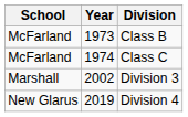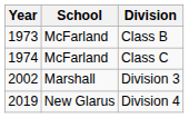 <table class="wikitable">
 <tr>
+<th>Year</th>
 <th>School</th>
-<th>Year</th>
 <th>Division</th>
 </tr>
 <tr>
+<td>1973</td>
 <td>McFarland</td>
-<td>1973</td>
 <td>Class B</td>
 </tr>
 <tr>
+<td>1974</td>
 <td>McFarland</td>
-<td>1974</td>
 <td>Class C</td>
 </tr>
 <tr>
+<td>2002</td>
 <td>Marshall</td>
-<td>2002</td>
 <td>Division 3</td>
 </tr>
 <tr>
+<td>2019</td>
 <td>New Glarus</td>
-<td>2019</td>
 <td>Division 4</td>
 </tr>
 </table>
